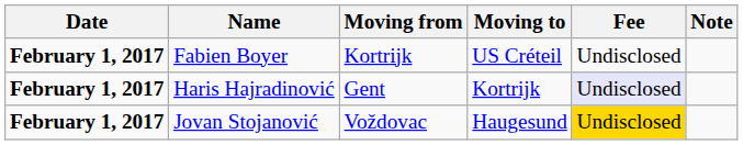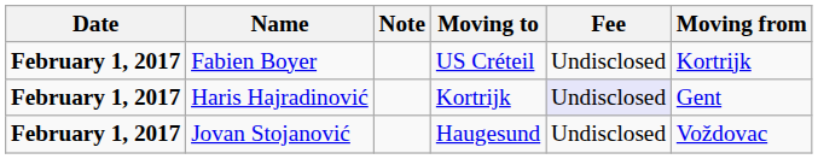 <table class="wikitable sortable">
 <tr>
 <th>Date</th>
 <th>Name</th>
-<th>Moving from</th>
+<th>Note</th>
 <th>Moving to</th>
 <th>Fee</th>
-<th>Note</th>
+<th>Moving from</th>
 </tr>
 <tr>
 <td><strong>February 1, 2017</strong></td>
 <td> <a href='#'>Fabien Boyer</a></td>
-<td> <a href='#'>Kortrijk</a></td>
+<td></td>
 <td> <a href='#'>US Créteil</a></td>
 <td>Undisclosed </td>
-<td></td>
+<td> <a href='#'>Kortrijk</a></td>
 </tr>
 <tr>
 <td><strong>February 1, 2017</strong></td>
 <td> <a href='#'>Haris Hajradinović</a></td>
-<td> <a href='#'>Gent</a></td>
+<td align=center></td>
 <td> <a href='#'>Kortrijk</a></td>
 <td style="background: lavender;">Undisclosed </td>
-<td align=center></td>
+<td> <a href='#'>Gent</a></td>
 </tr>
 <tr>
 <td><strong>February 1, 2017</strong></td>
 <td> <a href='#'>Jovan Stojanović</a></td>
+<td></td>
+<td> <a href='#'>Haugesund</a></td>
+<td>Undisclosed </td>
 <td> <a href='#'>Voždovac</a></td>
-<td> <a href='#'>Haugesund</a></td>
-<td style="background: gold;">Undisclosed </td>
-<td></td>
 </tr>
 </table>
